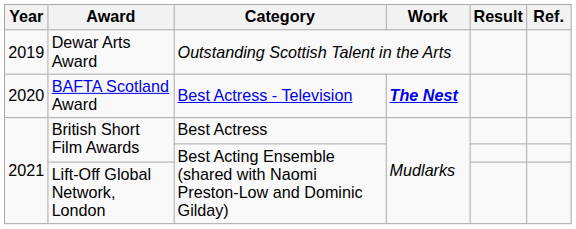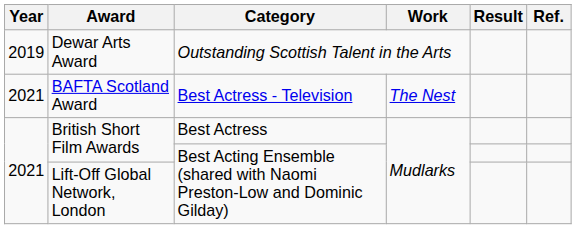 <table width="90%" class="wikitable">
 <tr>
 <th width="10">Year</th>
 <th width="240">Award</th>
 <th width="500">Category</th>
 <th width="100">Work</th>
 <th width="30">Result</th>
 <th width="50">Ref.</th>
 </tr>
 <tr>
 <td>2019</td>
 <td>Dewar Arts Award</td>
 <td colspan="2"><em>Outstanding Scottish Talent in the Arts</em></td>
 <td></td>
 <td></td>
 </tr>
 <tr>
-<td>2020</td>
+<td>2021</td>
 <td><a href='#'>BAFTA Scotland</a> Award</td>
 <td><a href='#'>Best Actress - Television</a></td>
-<td><strong><em><a href='#'>The Nest</a></em></strong></td>
+<td><em><a href='#'>The Nest</a></em></td>
 <td></td>
 <td></td>
 </tr>
 <tr>
 <td rowspan="3">2021</td>
 <td rowspan="2">British Short Film Awards</td>
 <td>Best Actress</td>
 <td rowspan="3"><em>Mudlarks</em></td>
 <td></td>
 <td></td>
 </tr>
 <tr>
 <td rowspan="2">Best Acting Ensemble (shared with Naomi Preston-Low and Dominic Gilday)</td>
 <td></td>
 <td></td>
 </tr>
 <tr>
 <td>Lift-Off Global Network, London</td>
 <td></td>
 <td></td>
 </tr>
 </table>
